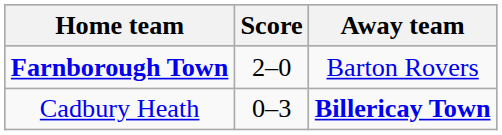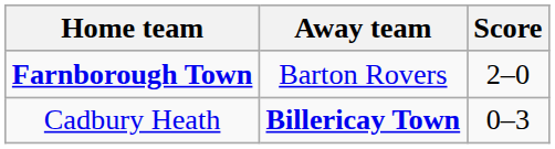 <table class="wikitable" style="text-align: center">
 <tr>
 <th>Home team</th>
+<th>Away team</th>
 <th>Score</th>
-<th>Away team</th>
 </tr>
 <tr>
 <td><strong><a href='#'>Farnborough Town</a></strong></td>
+<td><a href='#'>Barton Rovers</a></td>
 <td>2–0</td>
-<td><a href='#'>Barton Rovers</a></td>
 </tr>
 <tr>
 <td><a href='#'>Cadbury Heath</a></td>
+<td><strong><a href='#'>Billericay Town</a></strong></td>
 <td>0–3</td>
-<td><strong><a href='#'>Billericay Town</a></strong></td>
 </tr>
 </table>
